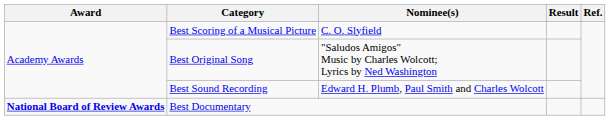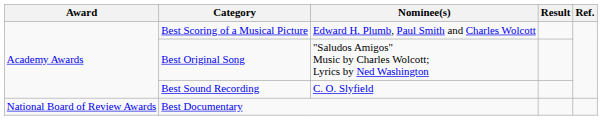 <table class="wikitable plainrowheaders">
 <tr>
 <th>Award</th>
 <th>Category</th>
 <th>Nominee(s)</th>
 <th>Result</th>
 <th>Ref.</th>
 </tr>
 <tr>
 <td rowspan="3"><a href='#'>Academy Awards</a></td>
 <td><a href='#'>Best Scoring of a Musical Picture</a></td>
-<td><a href='#'>C. O. Slyfield</a></td>
+<td><a href='#'>Edward H. Plumb</a>, <a href='#'>Paul Smith</a> and <a href='#'>Charles Wolcott</a></td>
 <td></td>
 <td rowspan="3" align="center"></td>
 </tr>
 <tr>
 <td><a href='#'>Best Original Song</a></td>
 <td>"Saludos Amigos" <br> Music by Charles Wolcott; <br> Lyrics by <a href='#'>Ned Washington</a></td>
 <td></td>
 </tr>
 <tr>
 <td><a href='#'>Best Sound Recording</a></td>
-<td><a href='#'>Edward H. Plumb</a>, <a href='#'>Paul Smith</a> and <a href='#'>Charles Wolcott</a></td>
+<td><a href='#'>C. O. Slyfield</a></td>
 <td></td>
 </tr>
 <tr>
-<td><strong><a href='#'>National Board of Review Awards</a></strong></td>
+<td><a href='#'>National Board of Review Awards</a></td>
 <td colspan="2"><a href='#'>Best Documentary</a></td>
 <td></td>
 <td align="center"></td>
 </tr>
 </table>
